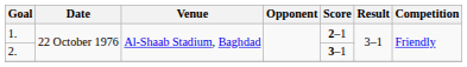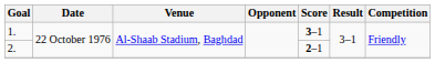 <table class="wikitable" style="font-size:100%;">
 <tr>
 <th>Goal</th>
 <th>Date</th>
 <th>Venue</th>
 <th>Opponent</th>
 <th>Score</th>
 <th>Result</th>
 <th>Competition</th>
 </tr>
 <tr>
 <td>1.</td>
 <td rowspan="2">22 October 1976</td>
 <td rowspan="2"><a href='#'>Al-Shaab Stadium</a>, <a href='#'>Baghdad</a></td>
 <td rowspan="2"></td>
-<td align=center><strong>2</strong>–1</td>
+<td align=center><strong>3</strong>–1</td>
 <td rowspan="2" align=center>3–1</td>
 <td rowspan="2"><a href='#'>Friendly</a></td>
 </tr>
 <tr>
 <td>2.</td>
-<td align=center><strong>3</strong>–1</td>
+<td align=center><strong>2</strong>–1</td>
 </tr>
 <tr>
 </tr>
 </table>
